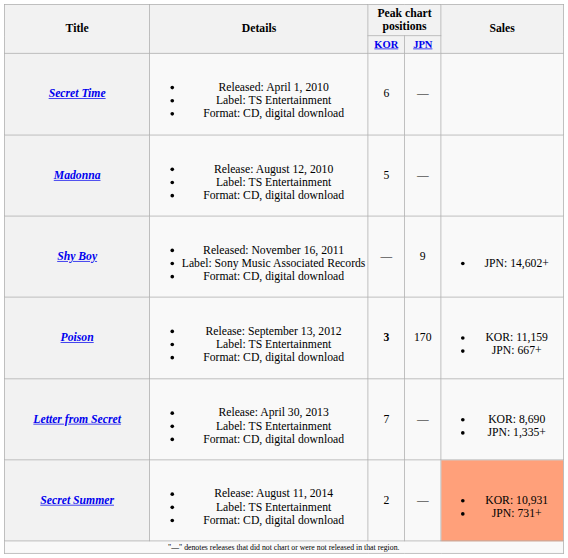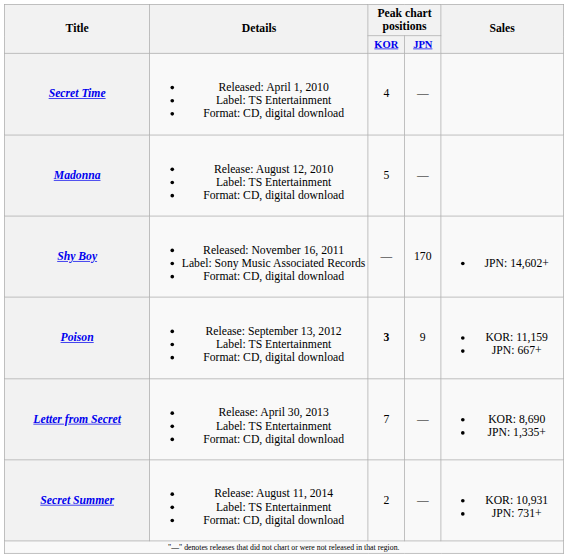 <table class="wikitable plainrowheaders" style="text-align:center;">
 <tr>
 <th scope="col" rowspan="2" style="width:12em;">Title</th>
 <th scope="col" rowspan="2">Details</th>
 <th scope="col" colspan="2">Peak chart positions</th>
 <th scope="col" rowspan="2" style="width:10em;">Sales</th>
 </tr>
 <tr>
 <th scope="col" style="width:3em;font-size:90%;"><a href='#'>KOR</a><br></th>
 <th scope="col" style="width:3em;font-size:90%;"><a href='#'>JPN</a><br></th>
 </tr>
 <tr>
 <th scope="row"><em><a href='#'>Secret Time</a></em></th>
 <td><br><ul><li>Released: April 1, 2010 </li><li>Label: TS Entertainment</li><li>Format: CD, digital download</li></ul></td>
-<td>6</td>
+<td>4</td>
 <td>—</td>
 <td></td>
 </tr>
 <tr>
 <th scope="row"><em><a href='#'>Madonna</a></em></th>
 <td><br><ul><li>Release: August 12, 2010 </li><li>Label: TS Entertainment</li><li>Format: CD, digital download</li></ul></td>
 <td>5</td>
 <td>—</td>
 <td></td>
 </tr>
 <tr>
 <th scope="row"><em><a href='#'>Shy Boy</a></em></th>
 <td><br><ul><li>Released: November 16, 2011 </li><li>Label: Sony Music Associated Records</li><li>Format: CD, digital download</li></ul></td>
 <td>—</td>
-<td>9</td>
+<td>170</td>
 <td><br><ul><li>JPN: 14,602+</li></ul></td>
 </tr>
 <tr>
 <th scope="row"><em><a href='#'>Poison</a></em></th>
 <td><br><ul><li>Release: September 13, 2012 </li><li>Label: TS Entertainment</li><li>Format: CD, digital download</li></ul></td>
 <td><strong>3</strong></td>
-<td>170</td>
+<td>9</td>
 <td><br><ul><li>KOR: 11,159</li><li>JPN: 667+</li></ul></td>
 </tr>
 <tr>
 <th scope="row"><em><a href='#'>Letter from Secret</a></em></th>
 <td><br><ul><li>Release: April 30, 2013 </li><li>Label: TS Entertainment</li><li>Format: CD, digital download</li></ul></td>
 <td>7</td>
 <td>—</td>
 <td><br><ul><li>KOR:  8,690</li><li>JPN: 1,335+</li></ul></td>
 </tr>
 <tr>
 <th scope="row"><em><a href='#'>Secret Summer</a></em></th>
 <td><br><ul><li>Release: August 11, 2014 </li><li>Label: TS Entertainment</li><li>Format: CD, digital download</li></ul></td>
 <td>2</td>
 <td>—</td>
-<td style="background: lightsalmon;"><br><ul><li>KOR: 10,931</li><li>JPN: 731+</li></ul></td>
+<td><br><ul><li>KOR: 10,931</li><li>JPN: 731+</li></ul></td>
 </tr>
 <tr>
 <td colspan="5" style="font-size:8pt">"—" denotes releases that did not chart or were not released in that region.</td>
 </tr>
 </table>
